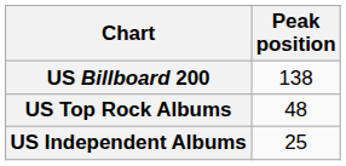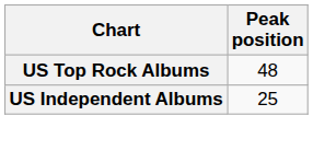 <table class="wikitable sortable plainrowheaders">
 <tr>
 <th>Chart</th>
 <th>Peak<br>position</th>
-</tr>
-<tr>
-<th scope=row>US <em>Billboard</em> 200</th>
-<td align=center>138</td>
 </tr>
 <tr>
 <th scope=row>US Top Rock Albums</th>
 <td align=center>48</td>
 </tr>
 <tr>
 <th scope=row>US Independent Albums</th>
 <td align=center>25</td>
 </tr>
 </table>
